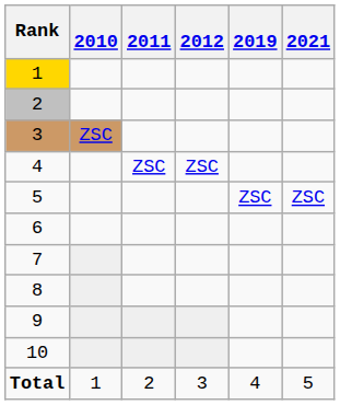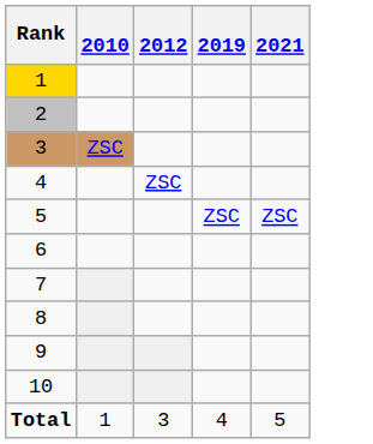 <table class="wikitable" style="text-align:center; font-size:90%;">
 <tr>
 <th>Rank</th>
 <th><br><a href='#'>2010</a></th>
-<th><br><a href='#'>2011</a></th>
 <th><br><a href='#'>2012</a></th>
 <th><br><a href='#'>2019</a></th>
 <th><br><a href='#'>2021</a></th>
 </tr>
 <tr>
 <td align="center" style="background:gold;">1</td>
-<td></td>
 <td></td>
 <td></td>
 <td></td>
 <td></td>
 </tr>
 <tr>
 <td align="center" style="background:silver;">2</td>
 <td></td>
 <td></td>
 <td></td>
 <td></td>
-<td></td>
 </tr>
 <tr>
 <td align="center" style="background:#cc9966;">3</td>
 <td style="background:#cc9966;"> <a href='#'>ZSC</a></td>
-<td></td>
 <td></td>
 <td></td>
 <td></td>
 </tr>
 <tr>
 <td align="center">4</td>
 <td></td>
 <td> <a href='#'>ZSC</a></td>
-<td> <a href='#'>ZSC</a></td>
 <td></td>
 <td></td>
 </tr>
 <tr>
 <td align="center">5</td>
-<td></td>
 <td></td>
 <td></td>
 <td> <a href='#'>ZSC</a></td>
 <td> <a href='#'>ZSC</a></td>
 </tr>
 <tr>
 <td align="center">6</td>
 <td></td>
 <td></td>
 <td></td>
 <td></td>
-<td></td>
 </tr>
 <tr>
 <td align="center">7</td>
 <td bgcolor=#efefef></td>
-<td></td>
 <td></td>
 <td></td>
 <td></td>
 </tr>
 <tr>
 <td align="center">8</td>
 <td bgcolor=#efefef></td>
 <td></td>
 <td></td>
 <td></td>
-<td></td>
 </tr>
 <tr>
 <td align="center">9</td>
-<td bgcolor=#efefef></td>
 <td bgcolor=#efefef></td>
 <td bgcolor=#efefef></td>
 <td></td>
 <td></td>
 </tr>
 <tr>
 <td align="center">10</td>
 <td bgcolor=#efefef></td>
 <td bgcolor=#efefef></td>
-<td bgcolor=#efefef></td>
 <td></td>
 <td></td>
 </tr>
 <tr>
 <td align="left"><strong>Total</strong></td>
 <td>1</td>
-<td>2</td>
 <td>3</td>
 <td>4</td>
 <td>5</td>
 </tr>
 </table>
